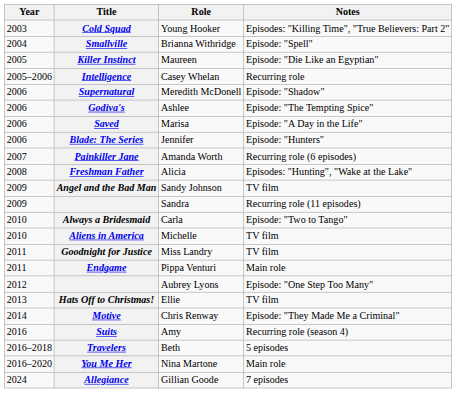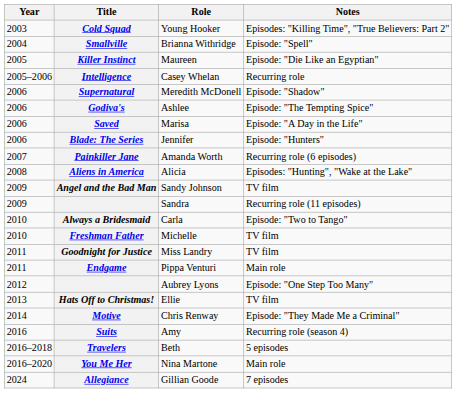 <table class="wikitable sortable plainrowheaders">
 <tr>
 <th scope="col">Year</th>
 <th scope="col">Title</th>
 <th scope="col">Role</th>
 <th scope="col" class="unsortable">Notes</th>
 </tr>
 <tr>
 <td>2003</td>
 <th scope="row"><em><a href='#'>Cold Squad</a></em></th>
 <td>Young Hooker</td>
 <td>Episodes: "Killing Time", "True Believers: Part 2"</td>
 </tr>
 <tr>
 <td>2004</td>
 <th scope="row"><em><a href='#'>Smallville</a></em></th>
 <td>Brianna Withridge</td>
 <td>Episode: "Spell"</td>
 </tr>
 <tr>
 <td>2005</td>
 <th scope="row"><em><a href='#'>Killer Instinct</a></em></th>
 <td>Maureen</td>
 <td>Episode: "Die Like an Egyptian"</td>
 </tr>
 <tr>
 <td>2005–2006</td>
 <th scope="row"><em><a href='#'>Intelligence</a></em></th>
 <td>Casey Whelan</td>
 <td>Recurring role</td>
 </tr>
 <tr>
 <td>2006</td>
 <th scope="row"><em><a href='#'>Supernatural</a></em></th>
 <td>Meredith McDonell</td>
 <td>Episode: "Shadow"</td>
 </tr>
 <tr>
 <td>2006</td>
 <th scope="row"><em><a href='#'>Godiva's</a></em></th>
 <td>Ashlee</td>
 <td>Episode: "The Tempting Spice"</td>
 </tr>
 <tr>
 <td>2006</td>
 <th scope="row"><em><a href='#'>Saved</a></em></th>
 <td>Marisa</td>
 <td>Episode: "A Day in the Life"</td>
 </tr>
 <tr>
 <td>2006</td>
 <th scope="row"><em><a href='#'>Blade: The Series</a></em></th>
 <td>Jennifer</td>
 <td>Episode: "Hunters"</td>
 </tr>
 <tr>
 <td>2007</td>
 <th scope="row"><em><a href='#'>Painkiller Jane</a></em></th>
 <td>Amanda Worth</td>
 <td>Recurring role (6 episodes)</td>
 </tr>
 <tr>
 <td>2008</td>
-<th scope="row"><em><a href='#'>Freshman Father</a></em></th>
+<th scope="row"><em><a href='#'>Aliens in America</a></em></th>
 <td>Alicia</td>
 <td>Episodes: "Hunting", "Wake at the Lake"</td>
 </tr>
 <tr>
 <td>2009</td>
 <th scope="row"><em>Angel and the Bad Man</em></th>
 <td>Sandy Johnson</td>
 <td>TV film</td>
 </tr>
 <tr>
 <td>2009</td>
 <th scope="row"><em></em></th>
 <td>Sandra</td>
 <td>Recurring role (11 episodes)</td>
 </tr>
 <tr>
 <td>2010</td>
 <th scope="row"><em>Always a Bridesmaid</em></th>
 <td>Carla</td>
 <td>Episode: "Two to Tango"</td>
 </tr>
 <tr>
 <td>2010</td>
-<th scope="row"><em><a href='#'>Aliens in America</a></em></th>
+<th scope="row"><em><a href='#'>Freshman Father</a></em></th>
 <td>Michelle</td>
 <td>TV film</td>
 </tr>
 <tr>
 <td>2011</td>
 <th scope="row"><em>Goodnight for Justice</em></th>
 <td>Miss Landry</td>
 <td>TV film</td>
 </tr>
 <tr>
 <td>2011</td>
 <th scope="row"><em><a href='#'>Endgame</a></em></th>
 <td>Pippa Venturi</td>
 <td>Main role</td>
 </tr>
 <tr>
 <td>2012</td>
 <th scope="row"><em></em></th>
 <td>Aubrey Lyons</td>
 <td>Episode: "One Step Too Many"</td>
 </tr>
 <tr>
 <td>2013</td>
 <th scope="row"><em>Hats Off to Christmas!</em></th>
 <td>Ellie</td>
 <td>TV film</td>
 </tr>
 <tr>
 <td>2014</td>
 <th scope="row"><em><a href='#'>Motive</a></em></th>
 <td>Chris Renway</td>
 <td>Episode: "They Made Me a Criminal"</td>
 </tr>
 <tr>
 <td>2016</td>
 <th scope="row"><em><a href='#'>Suits</a></em></th>
 <td>Amy</td>
 <td>Recurring role (season 4)</td>
 </tr>
 <tr>
 <td>2016–2018</td>
 <th scope="row"><em><a href='#'>Travelers</a></em></th>
 <td>Beth</td>
 <td>5 episodes</td>
 </tr>
 <tr>
 <td>2016–2020</td>
 <th scope="row"><em><a href='#'>You Me Her</a></em></th>
 <td>Nina Martone</td>
 <td>Main role</td>
 </tr>
 <tr>
 <td>2024</td>
 <th scope="row"><em><a href='#'>Allegiance</a></em></th>
 <td>Gillian Goode</td>
 <td>7 episodes</td>
 </tr>
 </table>
